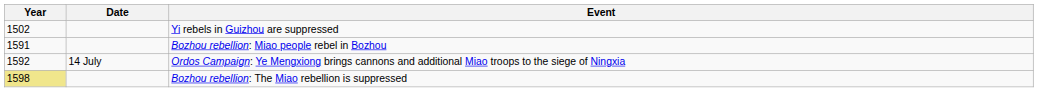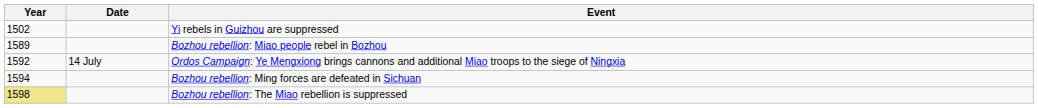 <table class="wikitable" width="100%">
 <tr>
 <th style="width:6%">Year</th>
 <th style="width:10%">Date</th>
 <th>Event</th>
 </tr>
 <tr>
 <td>1502</td>
 <td></td>
 <td><a href='#'>Yi</a> rebels in <a href='#'>Guizhou</a> are suppressed</td>
 </tr>
 <tr>
-<td>1591</td>
+<td>1589</td>
 <td></td>
 <td><em><a href='#'>Bozhou rebellion</a></em>: <a href='#'>Miao people</a> rebel in <a href='#'>Bozhou</a></td>
 </tr>
 <tr>
 <td>1592</td>
 <td>14 July</td>
 <td><em><a href='#'>Ordos Campaign</a></em>: <a href='#'>Ye Mengxiong</a> brings cannons and additional <a href='#'>Miao</a> troops to the siege of <a href='#'>Ningxia</a></td>
 </tr>
 <tr>
+<td>1594</td>
+<td></td>
+<td><em><a href='#'>Bozhou rebellion</a></em>: Ming forces are defeated in <a href='#'>Sichuan</a></td>
+</tr>
+<tr>
 <td style="background: khaki;">1598</td>
 <td></td>
 <td><em><a href='#'>Bozhou rebellion</a></em>: The <a href='#'>Miao</a> rebellion is suppressed</td>
 </tr>
 </table>
